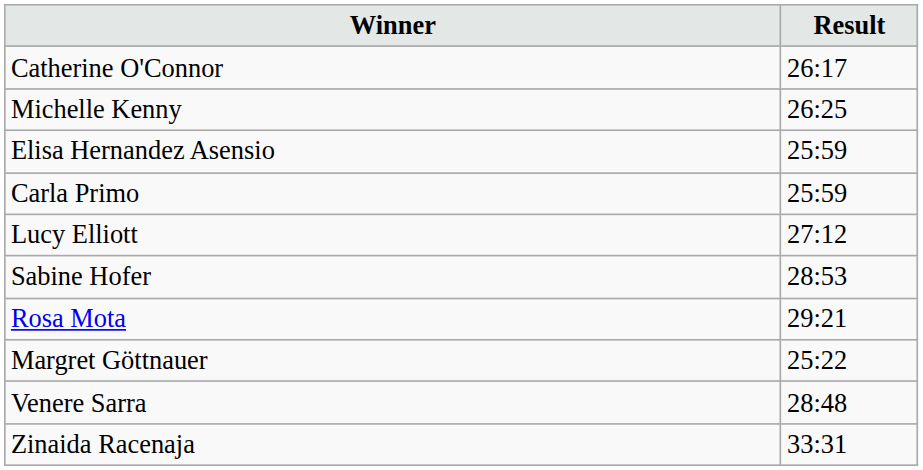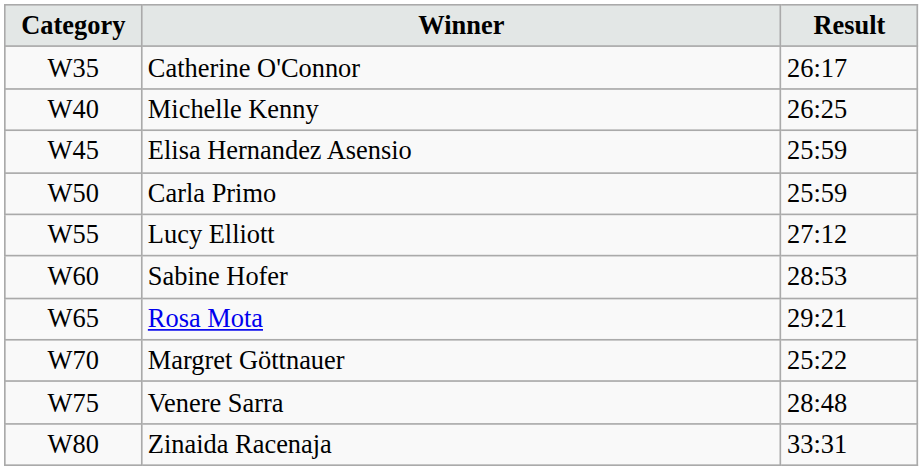 <table class="wikitable" width=35%>
 <tr>
+<td width=15% align="center" bgcolor=#E3E7E6><strong>Category</strong></td>
 <td align="center" bgcolor=#E3E7E6> <strong>Winner</strong></td>
 <td width=15% align="center" bgcolor=#E3E7E6><strong>Result</strong></td>
 </tr>
 <tr>
+<td align="center">W35</td>
 <td> Catherine O'Connor</td>
 <td>26:17</td>
 </tr>
 <tr>
+<td align="center">W40</td>
 <td> Michelle Kenny</td>
 <td>26:25</td>
 </tr>
 <tr>
+<td align="center">W45</td>
 <td> Elisa Hernandez Asensio</td>
 <td>25:59</td>
 </tr>
 <tr>
+<td align="center">W50</td>
 <td> Carla Primo</td>
 <td>25:59</td>
 </tr>
 <tr>
+<td align="center">W55</td>
 <td> Lucy Elliott</td>
 <td>27:12</td>
 </tr>
 <tr>
+<td align="center">W60</td>
 <td> Sabine Hofer</td>
 <td>28:53</td>
 </tr>
 <tr>
+<td align="center">W65</td>
 <td> <a href='#'>Rosa Mota</a></td>
 <td>29:21</td>
 </tr>
 <tr>
+<td align="center">W70</td>
 <td> Margret Göttnauer</td>
 <td>25:22</td>
 </tr>
 <tr>
+<td align="center">W75</td>
 <td> Venere Sarra</td>
 <td>28:48</td>
 </tr>
 <tr>
+<td align="center">W80</td>
 <td> Zinaida Racenaja</td>
 <td>33:31</td>
 </tr>
 </table>
